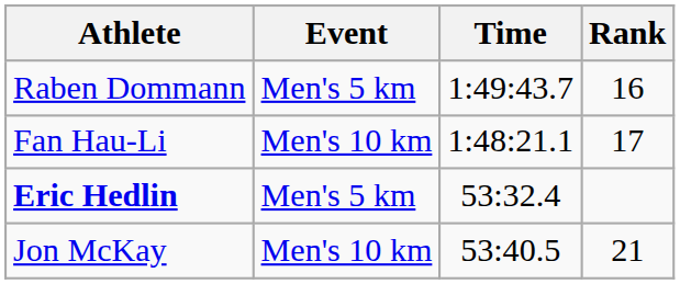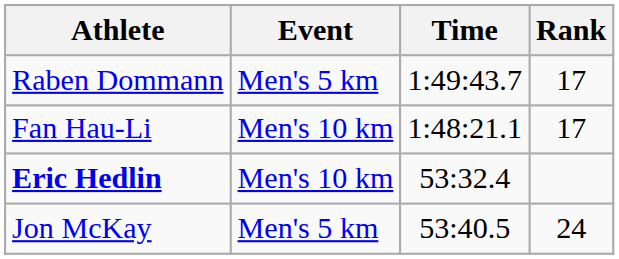 <table class=wikitable style="font-size:90%;">
 <tr>
 <th>Athlete</th>
 <th>Event</th>
 <th>Time</th>
 <th>Rank</th>
 </tr>
 <tr align=center>
 <td align=left><a href='#'>Raben Dommann</a></td>
 <td align=left><a href='#'>Men's 5 km</a></td>
 <td>1:49:43.7</td>
-<td>16</td>
+<td>17</td>
 </tr>
 <tr align=center>
 <td align=left><a href='#'>Fan Hau-Li</a></td>
 <td align=left><a href='#'>Men's 10 km</a></td>
 <td>1:48:21.1</td>
 <td>17</td>
 </tr>
 <tr align=center>
 <td align=left><strong><a href='#'>Eric Hedlin</a></strong></td>
-<td align=left><a href='#'>Men's 5 km</a></td>
+<td align=left><a href='#'>Men's 10 km</a></td>
 <td>53:32.4</td>
 <td></td>
 </tr>
 <tr align=center>
 <td align=left><a href='#'>Jon McKay</a></td>
-<td align=left><a href='#'>Men's 10 km</a></td>
+<td align=left><a href='#'>Men's 5 km</a></td>
 <td>53:40.5</td>
-<td>21</td>
+<td>24</td>
 </tr>
 </table>
